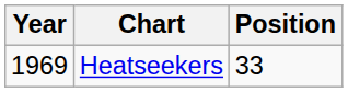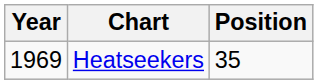 <table class="wikitable">
 <tr>
 <th>Year</th>
 <th>Chart</th>
 <th>Position</th>
 </tr>
 <tr>
 <td>1969</td>
 <td><a href='#'>Heatseekers</a></td>
-<td>33</td>
+<td>35</td>
 </tr>
 </table>
